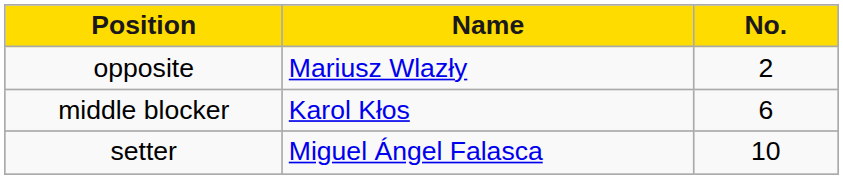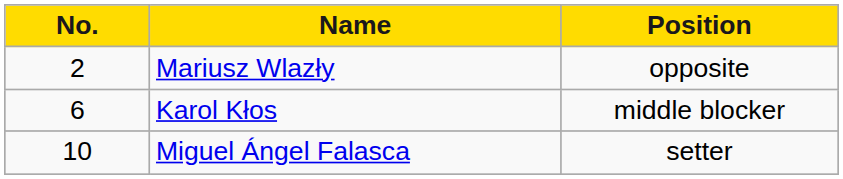 <table class="wikitable" style="font-size:100%; text-align:center">
 <tr>
+<th style="width:5em; color:#1A181C; background-color:#FFDC00">No.</th>
+<th style="width:15em; color:#1A181C; background-color:#FFDC00">Name</th>
 <th style="width:10em; color:#1A181C; background-color:#FFDC00">Position</th>
-<th style="width:15em; color:#1A181C; background-color:#FFDC00">Name</th>
-<th style="width:5em; color:#1A181C; background-color:#FFDC00">No.</th>
 </tr>
 <tr>
+<td>2</td>
+<td align=left> <a href='#'>Mariusz Wlazły</a></td>
 <td>opposite</td>
-<td align=left> <a href='#'>Mariusz Wlazły</a></td>
-<td>2</td>
 </tr>
 <tr>
+<td>6</td>
+<td align=left> <a href='#'>Karol Kłos</a></td>
 <td>middle blocker</td>
-<td align=left> <a href='#'>Karol Kłos</a></td>
-<td>6</td>
 </tr>
 <tr>
+<td>10</td>
+<td align=left> <a href='#'>Miguel Ángel Falasca</a></td>
 <td>setter</td>
-<td align=left> <a href='#'>Miguel Ángel Falasca</a></td>
-<td>10</td>
 </tr>
 </table>
